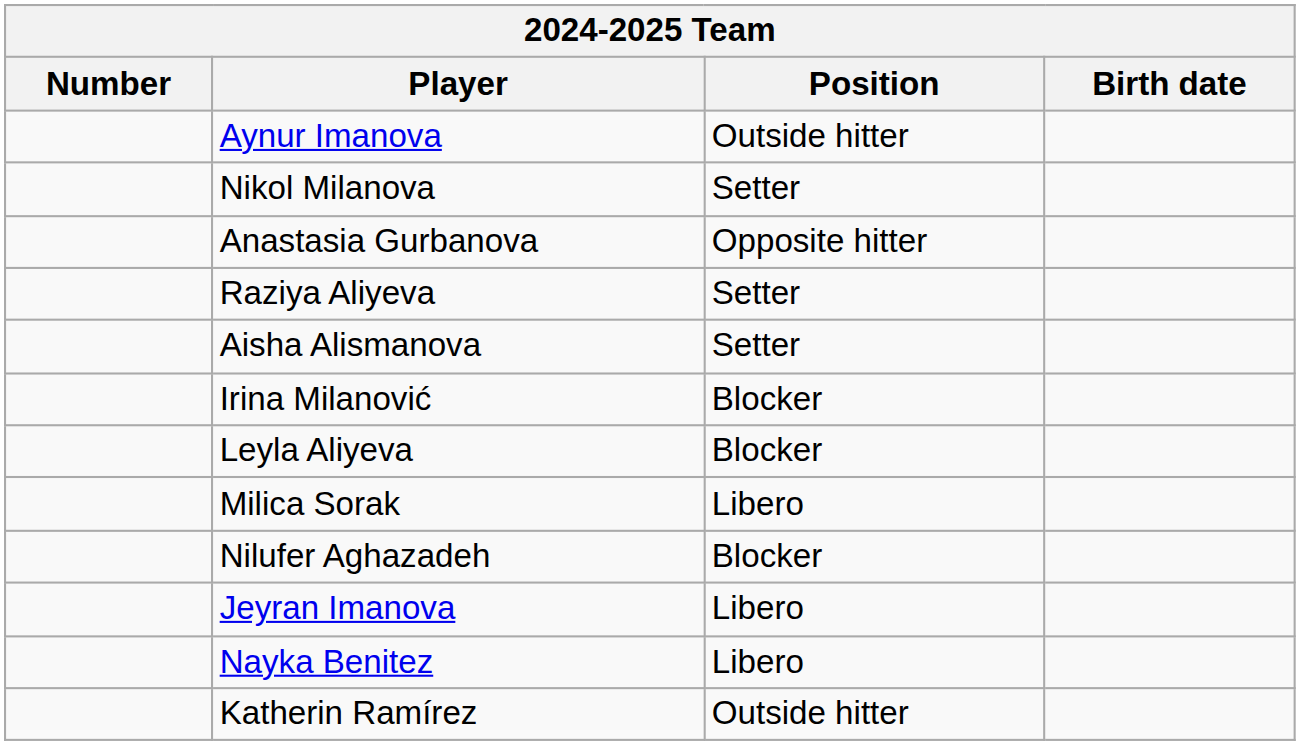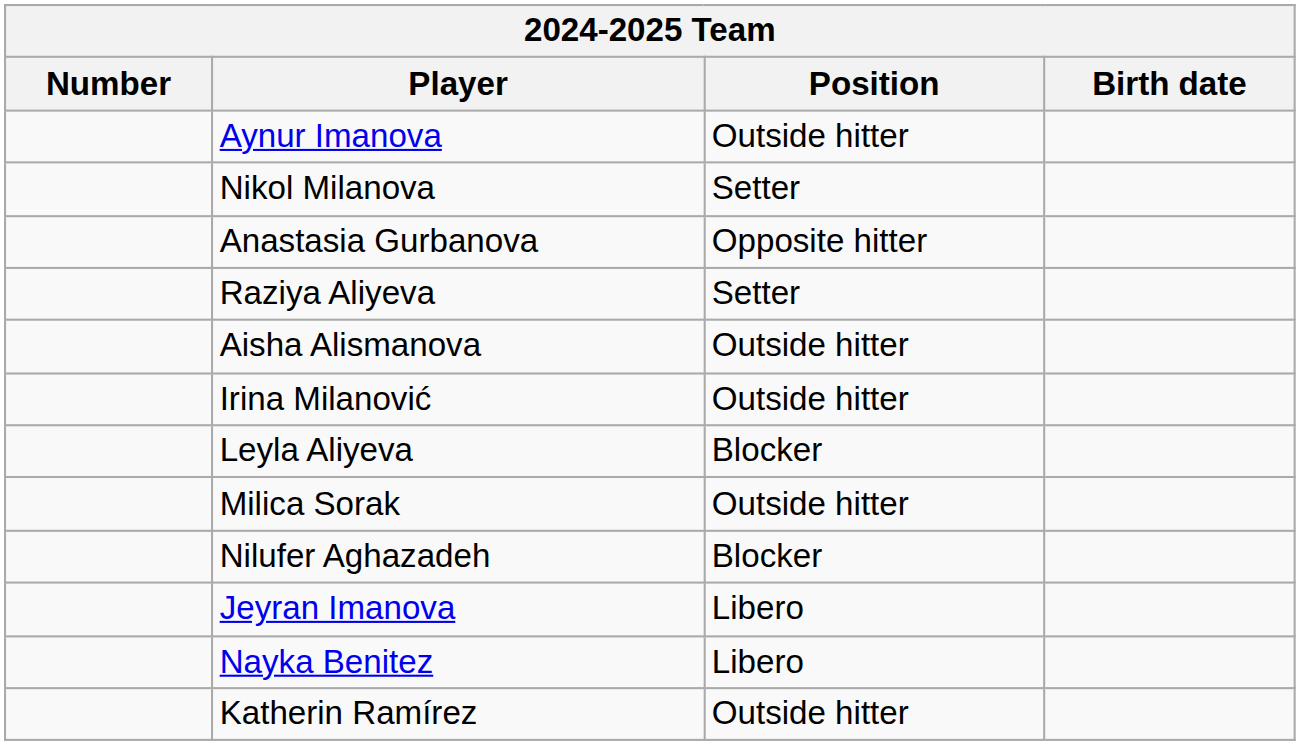 <table class="wikitable" style="width:100%;">
 <tr>
 <th colspan="4"><strong>2024-2025 Team</strong></th>
 </tr>
 <tr>
 <th>Number</th>
 <th>Player</th>
 <th>Position</th>
 <th>Birth date</th>
 </tr>
 <tr>
 <td align=center></td>
 <td> <a href='#'>Aynur Imanova</a></td>
 <td>Outside hitter</td>
 <td></td>
 </tr>
 <tr>
 <td align=center></td>
 <td> Nikol Milanova</td>
 <td>Setter</td>
 <td></td>
 </tr>
 <tr>
 <td align=center></td>
 <td> Anastasia Gurbanova</td>
 <td>Opposite hitter</td>
 <td></td>
 </tr>
 <tr>
 <td align=center></td>
 <td> Raziya Aliyeva</td>
 <td>Setter</td>
 <td></td>
 </tr>
 <tr>
 <td align=center></td>
 <td> Aisha Alismanova</td>
-<td>Setter</td>
+<td>Outside hitter</td>
 <td></td>
 </tr>
 <tr>
 <td align=center></td>
 <td> Irina Milanović</td>
-<td>Blocker</td>
+<td>Outside hitter</td>
 <td></td>
 </tr>
 <tr>
 <td align=center></td>
 <td> Leyla Aliyeva</td>
 <td>Blocker</td>
 <td></td>
 </tr>
 <tr>
 <td align=center></td>
 <td> Milica Sorak</td>
-<td>Libero</td>
+<td>Outside hitter</td>
 <td></td>
 </tr>
 <tr>
 <td align=center></td>
 <td> Nilufer Aghazadeh</td>
 <td>Blocker</td>
 <td></td>
 </tr>
 <tr>
 <td align=center></td>
 <td> <a href='#'>Jeyran Imanova</a></td>
 <td>Libero</td>
 <td></td>
 </tr>
 <tr>
 <td align=center></td>
 <td> <a href='#'>Nayka Benitez</a></td>
 <td>Libero</td>
 <td></td>
 </tr>
 <tr>
 <td align=center></td>
 <td> Katherin Ramírez</td>
 <td>Outside hitter</td>
 <td></td>
 </tr>
 </table>
